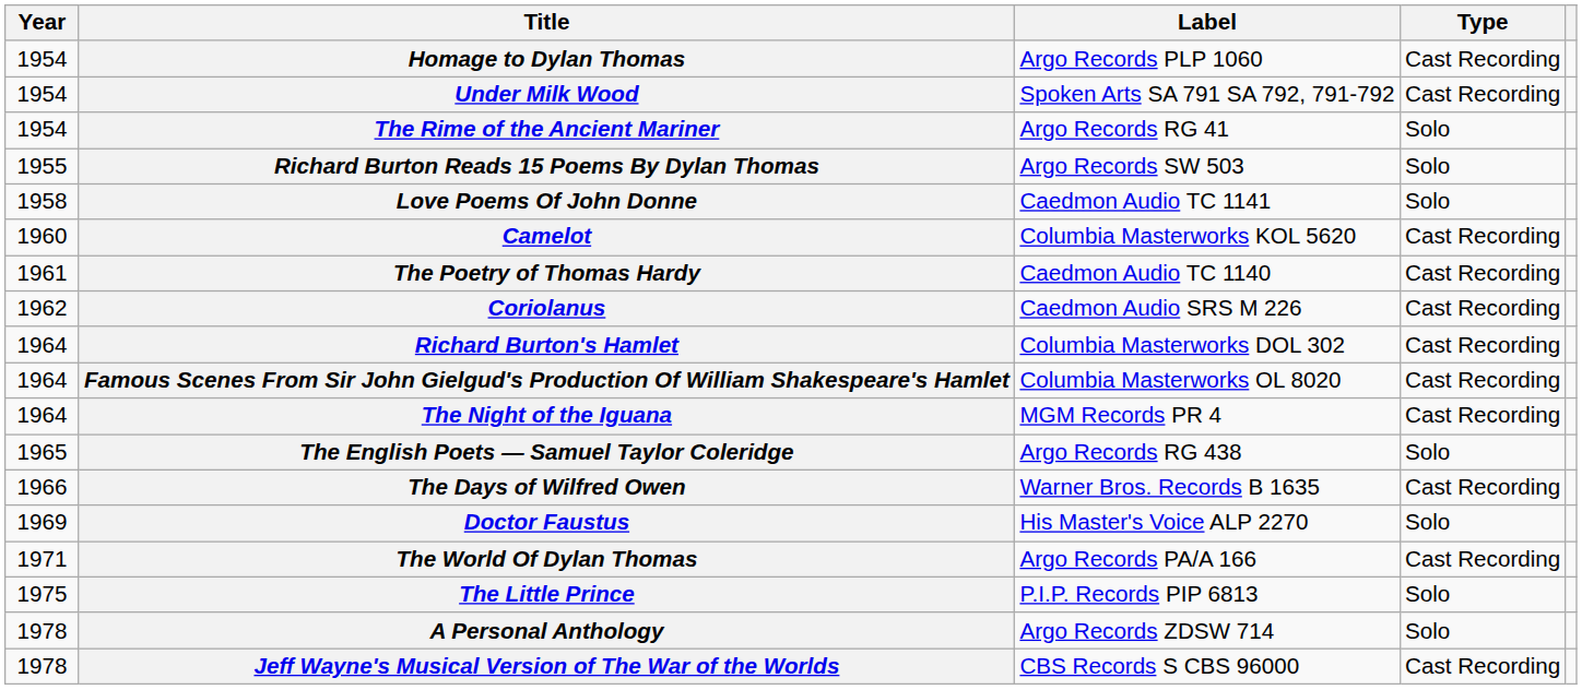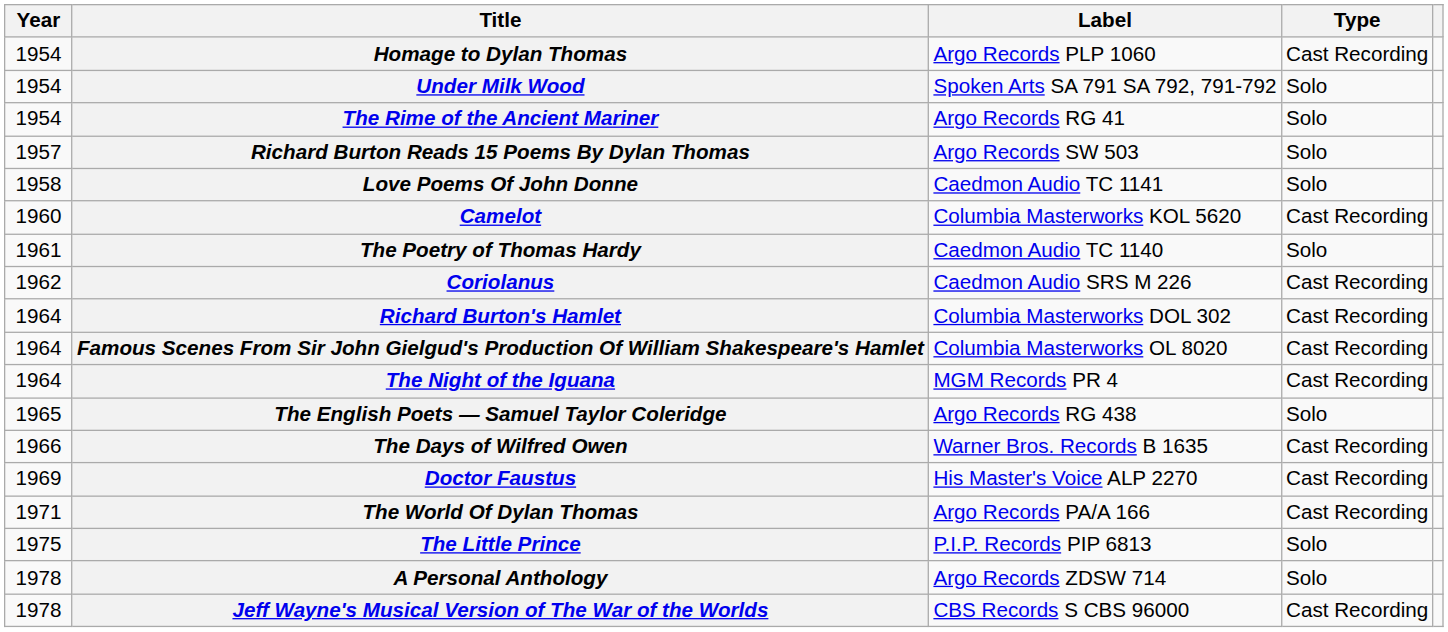 <table class="wikitable plainrowheaders sortable" style="margin-right: 0;">
 <tr>
 <th scope="col" style="width: 45px;">Year</th>
 <th scope="col">Title</th>
 <th scope="col">Label</th>
 <th scope="col">Type</th>
 <th scope="col" class="unsortable"></th>
 </tr>
 <tr>
 <td style="text-align: center;">1954</td>
 <th scope="row"><em>Homage to Dylan Thomas</em></th>
 <td><a href='#'>Argo Records</a> PLP 1060</td>
 <td>Cast Recording</td>
 <td style="text-align: center;"></td>
 </tr>
 <tr>
 <td style="text-align: center;">1954</td>
 <th scope="row"><em><a href='#'>Under Milk Wood</a></em></th>
 <td><a href='#'>Spoken Arts</a> SA 791 SA 792, 791-792</td>
-<td>Cast Recording</td>
+<td>Solo</td>
 <td style="text-align: center;"></td>
 </tr>
 <tr>
 <td style="text-align: center;">1954</td>
 <th scope="row"><em><a href='#'>The Rime of the Ancient Mariner</a></em></th>
 <td><a href='#'>Argo Records</a> RG 41</td>
 <td>Solo</td>
 <td style="text-align: center;"></td>
 </tr>
 <tr>
-<td style="text-align: center;">1955</td>
+<td style="text-align: center;">1957</td>
 <th scope="row"><em>Richard Burton Reads 15 Poems By Dylan Thomas</em></th>
 <td><a href='#'>Argo Records</a> SW 503</td>
 <td>Solo</td>
 <td style="text-align: center;"></td>
 </tr>
 <tr>
 <td style="text-align: center;">1958</td>
 <th scope="row"><em>Love Poems Of John Donne</em></th>
 <td><a href='#'>Caedmon Audio</a> TC 1141</td>
 <td>Solo</td>
 <td style="text-align: center;"></td>
 </tr>
 <tr>
 <td style="text-align: center;">1960</td>
 <th scope="row"><em><a href='#'>Camelot</a></em></th>
 <td><a href='#'>Columbia Masterworks</a> KOL 5620</td>
 <td>Cast Recording</td>
 <td style="text-align: center;"></td>
 </tr>
 <tr>
 <td style="text-align: center;">1961</td>
 <th scope="row"><em>The Poetry of Thomas Hardy</em></th>
 <td><a href='#'>Caedmon Audio</a> TC 1140</td>
-<td>Cast Recording</td>
+<td>Solo</td>
 <td style="text-align: center;"></td>
 </tr>
 <tr>
 <td style="text-align: center;">1962</td>
 <th scope="row"><em><a href='#'>Coriolanus</a></em></th>
 <td><a href='#'>Caedmon Audio</a> SRS M 226</td>
 <td>Cast Recording</td>
 <td style="text-align: center;"></td>
 </tr>
 <tr>
 <td style="text-align: center;">1964</td>
 <th scope="row"><em><a href='#'>Richard Burton's Hamlet</a></em></th>
 <td><a href='#'>Columbia Masterworks</a> DOL 302</td>
 <td>Cast Recording</td>
 <td style="text-align: center;"></td>
 </tr>
 <tr>
 <td style="text-align: center;">1964</td>
 <th scope="row"><em>Famous Scenes From Sir John Gielgud's Production Of William Shakespeare's Hamlet</em></th>
 <td><a href='#'>Columbia Masterworks</a> OL 8020</td>
 <td>Cast Recording</td>
 <td style="text-align: center;"></td>
 </tr>
 <tr>
 <td style="text-align: center;">1964</td>
 <th scope="row"><em><a href='#'>The Night of the Iguana</a></em></th>
 <td><a href='#'>MGM Records</a> PR 4</td>
 <td>Cast Recording</td>
 <td style="text-align: center;"></td>
 </tr>
 <tr>
 <td style="text-align: center;">1965</td>
 <th scope="row"><em>The English Poets — Samuel Taylor Coleridge</em></th>
 <td><a href='#'>Argo Records</a> RG 438</td>
 <td>Solo</td>
 <td style="text-align: center;"></td>
 </tr>
 <tr>
 <td style="text-align: center;">1966</td>
 <th scope="row"><em>The Days of Wilfred Owen</em></th>
 <td><a href='#'>Warner Bros. Records</a> B 1635</td>
 <td>Cast Recording</td>
 <td style="text-align: center;"></td>
 </tr>
 <tr>
 <td style="text-align: center;">1969</td>
 <th scope="row"><em><a href='#'>Doctor Faustus</a></em></th>
 <td><a href='#'>His Master's Voice</a> ALP 2270</td>
-<td>Solo</td>
+<td>Cast Recording</td>
 <td style="text-align: center;"></td>
 </tr>
 <tr>
 <td style="text-align: center;">1971</td>
 <th scope="row"><em>The World Of Dylan Thomas</em></th>
 <td><a href='#'>Argo Records</a> PA/A 166</td>
 <td>Cast Recording</td>
 <td style="text-align: center;"></td>
 </tr>
 <tr>
 <td style="text-align: center;">1975</td>
 <th scope="row"><em><a href='#'>The Little Prince</a></em></th>
 <td><a href='#'>P.I.P. Records</a> PIP 6813</td>
 <td>Solo</td>
 <td style="text-align: center;"></td>
 </tr>
 <tr>
 <td style="text-align: center;">1978</td>
 <th scope="row"><em>A Personal Anthology</em></th>
 <td><a href='#'>Argo Records</a> ZDSW 714</td>
 <td>Solo</td>
 <td style="text-align: center;"></td>
 </tr>
 <tr>
 <td style="text-align: center;">1978</td>
 <th scope="row"><em><a href='#'>Jeff Wayne's Musical Version of The War of the Worlds</a></em></th>
 <td><a href='#'>CBS Records</a> S CBS 96000</td>
 <td>Cast Recording</td>
 <td style="text-align: center;"></td>
 </tr>
 </table>
